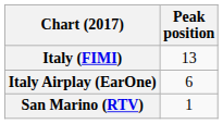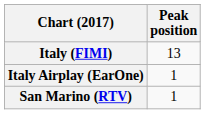 <table class="wikitable sortable plainrowheaders" style="text-align:center">
 <tr>
 <th scope="col">Chart (2017)</th>
 <th scope="col">Peak<br>position</th>
 </tr>
 <tr>
 <th scope="row">Italy (<a href='#'>FIMI</a>)</th>
 <td>13</td>
 </tr>
 <tr>
 <th scope="row">Italy Airplay (EarOne)</th>
-<td>6</td>
+<td>1</td>
 </tr>
 <tr>
 <th scope="row">San Marino (<a href='#'>RTV</a>)</th>
 <td>1</td>
 </tr>
 </table>
